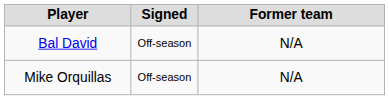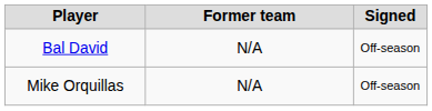 <table class="wikitable" style="text-align: center">
 <tr align="center" bgcolor="#dddddd">
 <td style="width:140px"><strong>Player</strong></td>
+<td style="width:210px"><strong>Former team</strong></td>
 <td style="width:70px"><strong>Signed</strong></td>
-<td style="width:210px"><strong>Former team</strong></td>
 </tr>
 <tr style="height:40px">
 <td><a href='#'>Bal David</a></td>
+<td>N/A</td>
 <td style="font-size: 80%">Off-season</td>
-<td>N/A</td>
 </tr>
 <tr style="height:40px">
 <td>Mike Orquillas</td>
+<td>N/A</td>
 <td style="font-size: 80%">Off-season</td>
-<td>N/A</td>
 </tr>
 </table>
